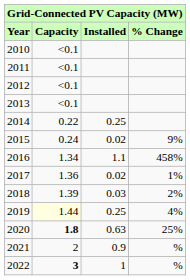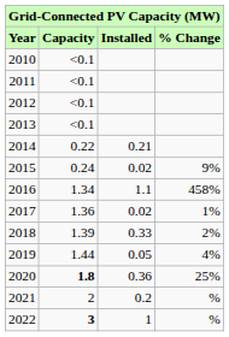 <table class="wikitable" style="text-align:right;">
 <tr>
 <th colspan="4" style="background-color: #cfb;">Grid-Connected PV Capacity (MW)</th>
 </tr>
 <tr>
 <th style="background-color: #cfb;">Year</th>
 <th style="background-color: #cfb;">Capacity</th>
 <th style="background-color: #cfb;">Installed</th>
 <th style="background-color: #cfb;">% Change</th>
 </tr>
 <tr>
 <td>2010</td>
 <td><0.1</td>
 <td></td>
 <td></td>
 </tr>
 <tr>
 <td>2011</td>
 <td><0.1</td>
 <td></td>
 <td></td>
 </tr>
 <tr>
 <td>2012</td>
 <td><0.1</td>
 <td></td>
 <td></td>
 </tr>
 <tr>
 <td>2013</td>
 <td><0.1</td>
 <td></td>
 <td></td>
 </tr>
 <tr>
 <td>2014</td>
 <td>0.22</td>
-<td>0.25</td>
+<td>0.21</td>
 <td></td>
 </tr>
 <tr>
 <td>2015</td>
 <td>0.24</td>
 <td>0.02</td>
 <td>9%</td>
 </tr>
 <tr>
 <td>2016</td>
 <td>1.34</td>
 <td>1.1</td>
 <td>458%</td>
 </tr>
 <tr>
 <td>2017</td>
 <td>1.36</td>
 <td>0.02</td>
 <td>1%</td>
 </tr>
 <tr>
 <td>2018</td>
 <td>1.39</td>
-<td>0.03</td>
+<td>0.33</td>
 <td>2%</td>
 </tr>
 <tr>
 <td>2019</td>
-<td style="background: lightyellow;">1.44</td>
-<td>0.25</td>
+<td>1.44</td>
+<td>0.05</td>
 <td>4%</td>
 </tr>
 <tr>
 <td>2020</td>
 <td><strong>1.8</strong></td>
-<td>0.63</td>
+<td>0.36</td>
 <td>25%</td>
 </tr>
 <tr>
 <td>2021</td>
 <td>2</td>
-<td>0.9</td>
+<td>0.2</td>
 <td>%</td>
 </tr>
 <tr>
 <td>2022</td>
 <td><strong>3</strong></td>
 <td>1</td>
 <td>%</td>
 </tr>
 </table>
